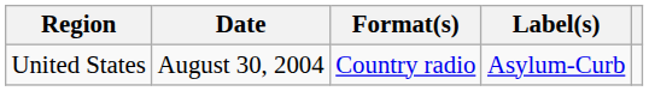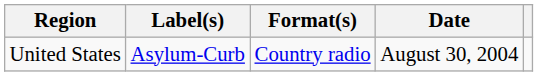 <table class="wikitable">
 <tr>
 <th>Region</th>
+<th>Label(s)</th>
+<th>Format(s)</th>
 <th>Date</th>
-<th>Format(s)</th>
-<th>Label(s)</th>
 <th></th>
 </tr>
 <tr>
 <td>United States</td>
+<td><a href='#'>Asylum-Curb</a></td>
+<td><a href='#'>Country radio</a></td>
 <td>August 30, 2004</td>
-<td><a href='#'>Country radio</a></td>
-<td><a href='#'>Asylum-Curb</a></td>
 <td></td>
 </tr>
 </table>
